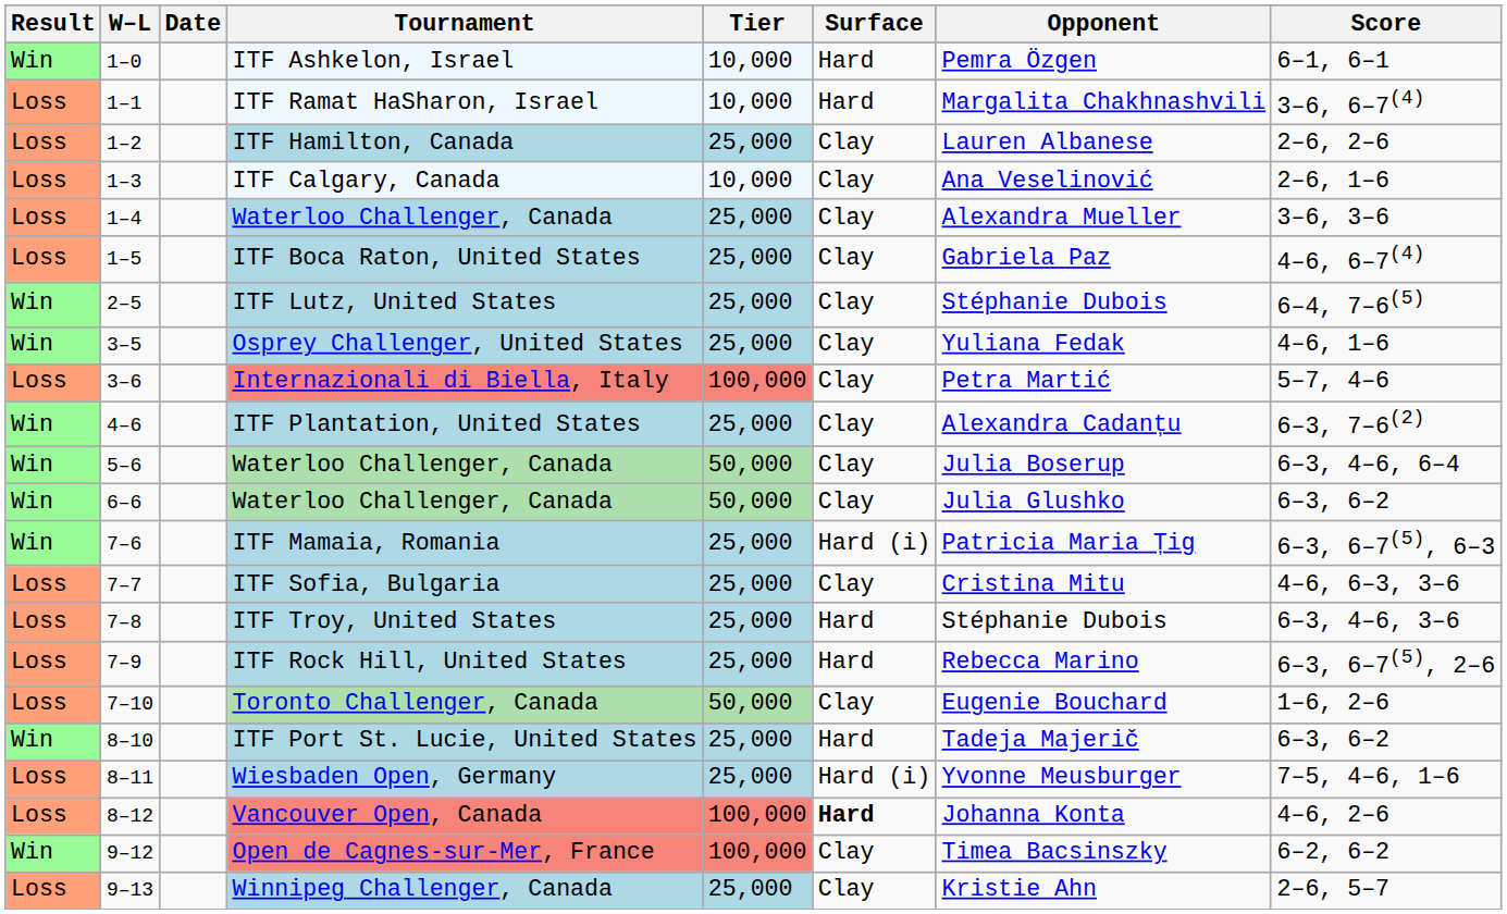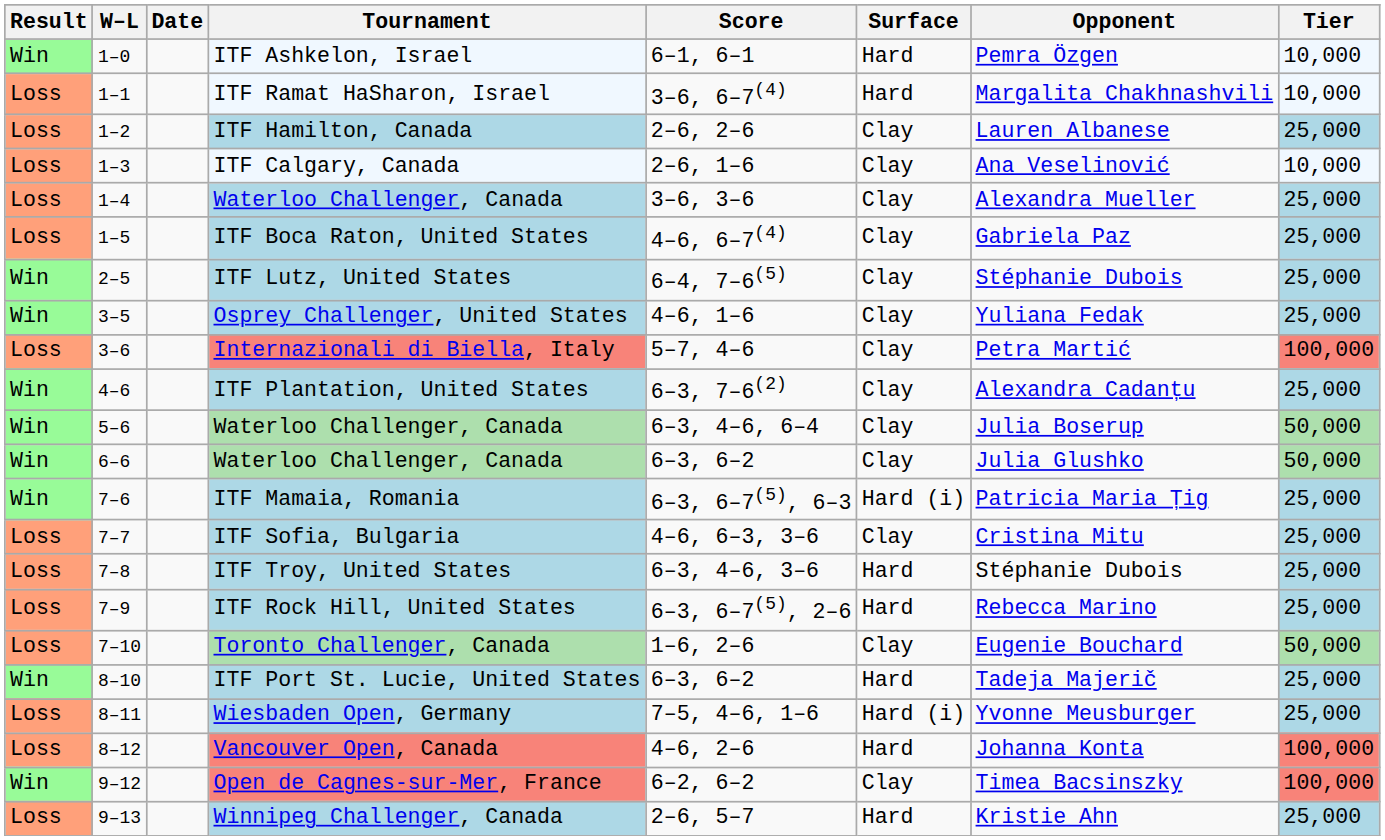 <table class="sortable wikitable" style=font-size:97%>
 <tr>
 <th>Result</th>
 <th class="unsortable">W–L</th>
 <th>Date</th>
 <th>Tournament</th>
-<th>Tier</th>
+<th class="unsortable">Score</th>
 <th>Surface</th>
 <th>Opponent</th>
-<th class="unsortable">Score</th>
+<th>Tier</th>
 </tr>
 <tr>
 <td style="background:#98fb98;">Win</td>
 <td><small>1–0</small></td>
 <td></td>
 <td style="background:#f0f8ff;">ITF Ashkelon, Israel</td>
-<td style="background:#f0f8ff;">10,000</td>
+<td>6–1, 6–1</td>
 <td>Hard</td>
 <td> <a href='#'>Pemra Özgen</a></td>
-<td>6–1, 6–1</td>
+<td style="background:#f0f8ff;">10,000</td>
 </tr>
 <tr>
 <td style="background:#ffa07a;">Loss</td>
 <td><small>1–1</small></td>
 <td></td>
 <td style="background:#f0f8ff;">ITF Ramat HaSharon, Israel</td>
-<td style="background:#f0f8ff;">10,000</td>
+<td>3–6, 6–7<sup>(4)</sup></td>
 <td>Hard</td>
 <td> <a href='#'>Margalita Chakhnashvili</a></td>
-<td>3–6, 6–7<sup>(4)</sup></td>
+<td style="background:#f0f8ff;">10,000</td>
 </tr>
 <tr>
 <td style="background:#ffa07a;">Loss</td>
 <td><small>1–2</small></td>
 <td></td>
 <td style="background:lightblue;">ITF Hamilton, Canada</td>
-<td style="background:lightblue;">25,000</td>
+<td>2–6, 2–6</td>
 <td>Clay</td>
 <td> <a href='#'>Lauren Albanese</a></td>
-<td>2–6, 2–6</td>
+<td style="background:lightblue;">25,000</td>
 </tr>
 <tr>
 <td style="background:#ffa07a;">Loss</td>
 <td><small>1–3</small></td>
 <td></td>
 <td style="background:#f0f8ff;">ITF Calgary, Canada</td>
-<td style="background:#f0f8ff;">10,000</td>
+<td>2–6, 1–6</td>
 <td>Clay</td>
 <td> <a href='#'>Ana Veselinović</a></td>
-<td>2–6, 1–6</td>
+<td style="background:#f0f8ff;">10,000</td>
 </tr>
 <tr>
 <td style="background:#ffa07a;">Loss</td>
 <td><small>1–4</small></td>
 <td></td>
 <td style="background:lightblue;"><a href='#'>Waterloo Challenger</a>, Canada</td>
-<td style="background:lightblue;">25,000</td>
+<td>3–6, 3–6</td>
 <td>Clay</td>
 <td> <a href='#'>Alexandra Mueller</a></td>
-<td>3–6, 3–6</td>
+<td style="background:lightblue;">25,000</td>
 </tr>
 <tr>
 <td style="background:#ffa07a;">Loss</td>
 <td><small>1–5</small></td>
 <td></td>
 <td style="background:lightblue;">ITF Boca Raton, United States</td>
-<td style="background:lightblue;">25,000</td>
+<td>4–6, 6–7<sup>(4)</sup></td>
 <td>Clay</td>
 <td> <a href='#'>Gabriela Paz</a></td>
-<td>4–6, 6–7<sup>(4)</sup></td>
+<td style="background:lightblue;">25,000</td>
 </tr>
 <tr>
 <td style="background:#98fb98;">Win</td>
 <td><small>2–5</small></td>
 <td></td>
 <td style="background:lightblue;">ITF Lutz, United States</td>
-<td style="background:lightblue;">25,000</td>
+<td>6–4, 7–6<sup>(5)</sup></td>
 <td>Clay</td>
 <td> <a href='#'>Stéphanie Dubois</a></td>
-<td>6–4, 7–6<sup>(5)</sup></td>
+<td style="background:lightblue;">25,000</td>
 </tr>
 <tr>
 <td style="background:#98fb98;">Win</td>
 <td><small>3–5</small></td>
 <td></td>
 <td style="background:lightblue;"><a href='#'>Osprey Challenger</a>, United States</td>
-<td style="background:lightblue;">25,000</td>
+<td>4–6, 1–6</td>
 <td>Clay</td>
 <td> <a href='#'>Yuliana Fedak</a></td>
-<td>4–6, 1–6</td>
+<td style="background:lightblue;">25,000</td>
 </tr>
 <tr>
 <td style="background:#ffa07a;">Loss</td>
 <td><small>3–6</small></td>
 <td></td>
 <td style="background:#f88379;"><a href='#'>Internazionali di Biella</a>, Italy</td>
-<td style="background:#f88379;">100,000</td>
+<td>5–7, 4–6</td>
 <td>Clay</td>
 <td> <a href='#'>Petra Martić</a></td>
-<td>5–7, 4–6</td>
+<td style="background:#f88379;">100,000</td>
 </tr>
 <tr>
 <td style="background:#98fb98;">Win</td>
 <td><small>4–6</small></td>
 <td></td>
 <td style="background:lightblue;">ITF Plantation, United States</td>
-<td style="background:lightblue;">25,000</td>
+<td>6–3, 7–6<sup>(2)</sup></td>
 <td>Clay</td>
 <td> <a href='#'>Alexandra Cadanțu</a></td>
-<td>6–3, 7–6<sup>(2)</sup></td>
+<td style="background:lightblue;">25,000</td>
 </tr>
 <tr>
 <td style="background:#98fb98;">Win</td>
 <td><small>5–6</small></td>
 <td><a href='#'></a></td>
 <td style="background:#addfad;">Waterloo Challenger, Canada</td>
-<td style="background:#addfad;">50,000</td>
+<td>6–3, 4–6, 6–4</td>
 <td>Clay</td>
 <td> <a href='#'>Julia Boserup</a></td>
-<td>6–3, 4–6, 6–4</td>
+<td style="background:#addfad;">50,000</td>
 </tr>
 <tr>
 <td style="background:#98fb98;">Win</td>
 <td><small>6–6</small></td>
 <td><a href='#'></a></td>
 <td style="background:#addfad;">Waterloo Challenger, Canada</td>
-<td style="background:#addfad;">50,000</td>
+<td>6–3, 6–2</td>
 <td>Clay</td>
 <td> <a href='#'>Julia Glushko</a></td>
-<td>6–3, 6–2</td>
+<td style="background:#addfad;">50,000</td>
 </tr>
 <tr>
 <td style="background:#98fb98;">Win</td>
 <td><small>7–6</small></td>
 <td></td>
 <td style="background:lightblue;">ITF Mamaia, Romania</td>
-<td style="background:lightblue;">25,000</td>
+<td>6–3, 6–7<sup>(5)</sup>, 6–3</td>
 <td>Hard (i)</td>
 <td> <a href='#'>Patricia Maria Țig</a></td>
-<td>6–3, 6–7<sup>(5)</sup>, 6–3</td>
+<td style="background:lightblue;">25,000</td>
 </tr>
 <tr>
 <td style="background:#ffa07a;">Loss</td>
 <td><small>7–7</small></td>
 <td></td>
 <td style="background:lightblue;">ITF Sofia, Bulgaria</td>
-<td style="background:lightblue;">25,000</td>
+<td>4–6, 6–3, 3–6</td>
 <td>Clay</td>
 <td> <a href='#'>Cristina Mitu</a></td>
-<td>4–6, 6–3, 3–6</td>
+<td style="background:lightblue;">25,000</td>
 </tr>
 <tr>
 <td style="background:#ffa07a;">Loss</td>
 <td><small>7–8</small></td>
 <td></td>
 <td style="background:lightblue;">ITF Troy, United States</td>
-<td style="background:lightblue;">25,000</td>
+<td>6–3, 4–6, 3–6</td>
 <td>Hard</td>
 <td> Stéphanie Dubois</td>
-<td>6–3, 4–6, 3–6</td>
+<td style="background:lightblue;">25,000</td>
 </tr>
 <tr>
 <td style="background:#ffa07a;">Loss</td>
 <td><small>7–9</small></td>
 <td></td>
 <td style="background:lightblue;">ITF Rock Hill, United States</td>
-<td style="background:lightblue;">25,000</td>
+<td>6–3, 6–7<sup>(5)</sup>, 2–6</td>
 <td>Hard</td>
 <td> <a href='#'>Rebecca Marino</a></td>
-<td>6–3, 6–7<sup>(5)</sup>, 2–6</td>
+<td style="background:lightblue;">25,000</td>
 </tr>
 <tr>
 <td style="background:#ffa07a;">Loss</td>
 <td><small>7–10</small></td>
 <td><a href='#'></a></td>
 <td style="background:#addfad;"><a href='#'>Toronto Challenger</a>, Canada</td>
-<td style="background:#addfad;">50,000</td>
+<td>1–6, 2–6</td>
 <td>Clay</td>
 <td> <a href='#'>Eugenie Bouchard</a></td>
-<td>1–6, 2–6</td>
+<td style="background:#addfad;">50,000</td>
 </tr>
 <tr>
 <td style="background:#98fb98;">Win</td>
 <td><small>8–10</small></td>
 <td></td>
 <td style="background:lightblue;">ITF Port St. Lucie, United States</td>
-<td style="background:lightblue;">25,000</td>
+<td>6–3, 6–2</td>
 <td>Hard</td>
 <td> <a href='#'>Tadeja Majerič</a></td>
-<td>6–3, 6–2</td>
+<td style="background:lightblue;">25,000</td>
 </tr>
 <tr>
 <td style="background:#ffa07a;">Loss</td>
 <td><small>8–11</small></td>
 <td></td>
 <td style="background:lightblue;"><a href='#'>Wiesbaden Open</a>, Germany</td>
-<td style="background:lightblue;">25,000</td>
+<td>7–5, 4–6, 1–6</td>
 <td>Hard (i)</td>
 <td> <a href='#'>Yvonne Meusburger</a></td>
-<td>7–5, 4–6, 1–6</td>
+<td style="background:lightblue;">25,000</td>
 </tr>
 <tr>
 <td style="background:#ffa07a;">Loss</td>
 <td><small>8–12</small></td>
 <td><a href='#'></a></td>
 <td style="background:#f88379;"><a href='#'>Vancouver Open</a>, Canada</td>
+<td>4–6, 2–6</td>
+<td>Hard</td>
+<td> <a href='#'>Johanna Konta</a></td>
 <td style="background:#f88379;">100,000</td>
-<td><strong>Hard</strong></td>
-<td> <a href='#'>Johanna Konta</a></td>
-<td>4–6, 2–6</td>
 </tr>
 <tr>
 <td style="background:#98fb98;">Win</td>
 <td><small>9–12</small></td>
 <td><a href='#'></a></td>
 <td style="background:#f88379;"><a href='#'>Open de Cagnes-sur-Mer</a>, France</td>
-<td style="background:#f88379;">100,000</td>
+<td>6–2, 6–2</td>
 <td>Clay</td>
 <td> <a href='#'>Timea Bacsinszky</a></td>
-<td>6–2, 6–2</td>
+<td style="background:#f88379;">100,000</td>
 </tr>
 <tr>
 <td style="background:#ffa07a;">Loss</td>
 <td><small>9–13</small></td>
 <td></td>
 <td style="background:lightblue;"><a href='#'>Winnipeg Challenger</a>, Canada</td>
+<td>2–6, 5–7</td>
+<td>Hard</td>
+<td> <a href='#'>Kristie Ahn</a></td>
 <td style="background:lightblue;">25,000</td>
-<td>Clay</td>
-<td> <a href='#'>Kristie Ahn</a></td>
-<td>2–6, 5–7</td>
 </tr>
 </table>
